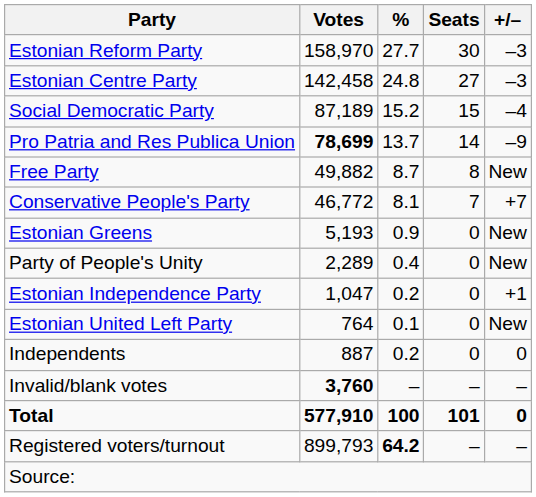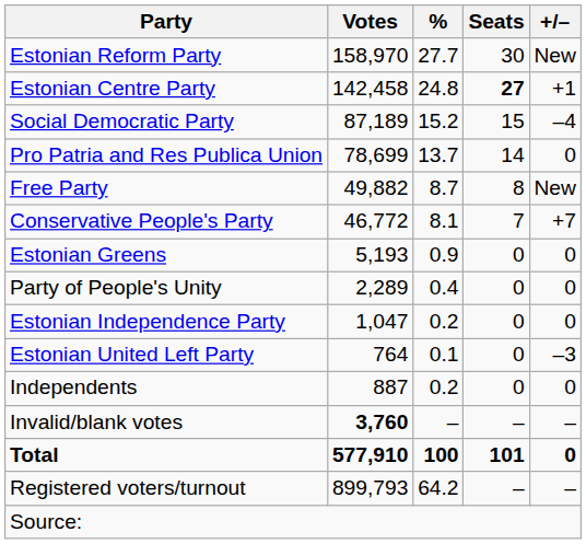 <table class=wikitable style=text-align:right>
 <tr>
 <th>Party</th>
 <th>Votes</th>
 <th>%</th>
 <th>Seats</th>
 <th>+/–</th>
 </tr>
 <tr>
 <td align=left><a href='#'>Estonian Reform Party</a></td>
 <td>158,970</td>
 <td>27.7</td>
 <td>30</td>
-<td>–3</td>
+<td>New</td>
 </tr>
 <tr>
 <td align=left><a href='#'>Estonian Centre Party</a></td>
 <td>142,458</td>
 <td>24.8</td>
-<td>27</td>
-<td>–3</td>
+<td><strong>27</strong></td>
+<td>+1</td>
 </tr>
 <tr>
 <td align=left><a href='#'>Social Democratic Party</a></td>
 <td>87,189</td>
 <td>15.2</td>
 <td>15</td>
 <td>–4</td>
 </tr>
 <tr>
 <td align=left><a href='#'>Pro Patria and Res Publica Union</a></td>
-<td><strong>78,699</strong></td>
+<td>78,699</td>
 <td>13.7</td>
 <td>14</td>
-<td>–9</td>
+<td>0</td>
 </tr>
 <tr>
 <td align=left><a href='#'>Free Party</a></td>
 <td>49,882</td>
 <td>8.7</td>
 <td>8</td>
 <td>New</td>
 </tr>
 <tr>
 <td align=left><a href='#'>Conservative People's Party</a></td>
 <td>46,772</td>
 <td>8.1</td>
 <td>7</td>
 <td>+7</td>
 </tr>
 <tr>
 <td align=left><a href='#'>Estonian Greens</a></td>
 <td>5,193</td>
 <td>0.9</td>
 <td>0</td>
-<td>New</td>
+<td>0</td>
 </tr>
 <tr>
 <td align=left>Party of People's Unity</td>
 <td>2,289</td>
 <td>0.4</td>
 <td>0</td>
-<td>New</td>
+<td>0</td>
 </tr>
 <tr>
 <td align=left><a href='#'>Estonian Independence Party</a></td>
 <td>1,047</td>
 <td>0.2</td>
 <td>0</td>
-<td>+1</td>
+<td>0</td>
 </tr>
 <tr>
 <td align=left><a href='#'>Estonian United Left Party</a></td>
 <td>764</td>
 <td>0.1</td>
 <td>0</td>
-<td>New</td>
+<td>–3</td>
 </tr>
 <tr>
 <td align=left>Independents</td>
 <td>887</td>
 <td>0.2</td>
 <td>0</td>
 <td>0</td>
 </tr>
 <tr>
 <td align=left>Invalid/blank votes</td>
 <td><strong>3,760</strong></td>
 <td>–</td>
 <td>–</td>
 <td>–</td>
 </tr>
 <tr>
 <td align=left><strong>Total</strong></td>
 <td><strong>577,910</strong></td>
 <td><strong>100</strong></td>
 <td><strong>101</strong></td>
 <td><strong>0</strong></td>
 </tr>
 <tr>
 <td align=left>Registered voters/turnout</td>
 <td>899,793</td>
-<td><strong>64.2</strong></td>
+<td>64.2</td>
 <td>–</td>
 <td>–</td>
 </tr>
 <tr>
 <td align=left colspan=5>Source: </td>
 </tr>
 </table>
